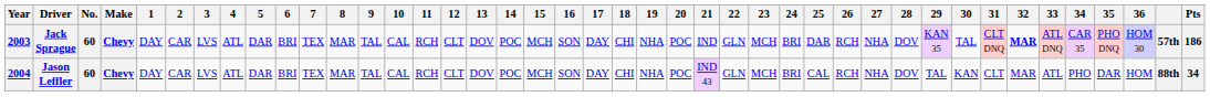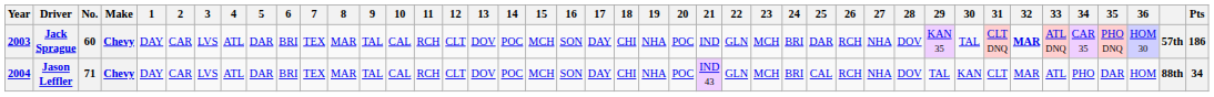 <table class="wikitable" style="text-align:center; font-size:75%">
 <tr>
 <th>Year</th>
 <th>Driver</th>
 <th>No.</th>
 <th>Make</th>
 <th>1</th>
 <th>2</th>
 <th>3</th>
 <th>4</th>
 <th>5</th>
 <th>6</th>
 <th>7</th>
 <th>8</th>
 <th>9</th>
 <th>10</th>
 <th>11</th>
 <th>12</th>
 <th>13</th>
 <th>14</th>
 <th>15</th>
 <th>16</th>
 <th>17</th>
 <th>18</th>
 <th>19</th>
 <th>20</th>
 <th>21</th>
 <th>22</th>
 <th>23</th>
 <th>24</th>
 <th>25</th>
 <th>26</th>
 <th>27</th>
 <th>28</th>
 <th>29</th>
 <th>30</th>
 <th>31</th>
 <th>32</th>
 <th>33</th>
 <th>34</th>
 <th>35</th>
 <th>36</th>
 <th></th>
 <th>Pts</th>
 </tr>
 <tr>
 <th><a href='#'>2003</a></th>
 <th><a href='#'>Jack Sprague</a></th>
 <th>60</th>
 <th><a href='#'>Chevy</a></th>
 <td><a href='#'>DAY</a></td>
 <td><a href='#'>CAR</a></td>
 <td><a href='#'>LVS</a></td>
 <td><a href='#'>ATL</a></td>
 <td><a href='#'>DAR</a></td>
 <td><a href='#'>BRI</a></td>
 <td><a href='#'>TEX</a></td>
 <td><a href='#'>MAR</a></td>
 <td><a href='#'>TAL</a></td>
 <td><a href='#'>CAL</a></td>
 <td><a href='#'>RCH</a></td>
 <td><a href='#'>CLT</a></td>
 <td><a href='#'>DOV</a></td>
 <td><a href='#'>POC</a></td>
 <td><a href='#'>MCH</a></td>
 <td><a href='#'>SON</a></td>
 <td><a href='#'>DAY</a></td>
 <td><a href='#'>CHI</a></td>
 <td><a href='#'>NHA</a></td>
 <td><a href='#'>POC</a></td>
 <td><a href='#'>IND</a></td>
 <td><a href='#'>GLN</a></td>
 <td><a href='#'>MCH</a></td>
 <td><a href='#'>BRI</a></td>
 <td><a href='#'>DAR</a></td>
 <td><a href='#'>RCH</a></td>
 <td><a href='#'>NHA</a></td>
 <td><a href='#'>DOV</a></td>
 <td style="background:#EFCFFF;"><a href='#'>KAN</a><br><small>35</small></td>
 <td><a href='#'>TAL</a></td>
 <td style="background:#FFCFCF;"><a href='#'>CLT</a><br><small>DNQ</small></td>
 <td><strong><a href='#'>MAR</a></strong></td>
 <td style="background:#FFCFCF;"><a href='#'>ATL</a><br><small>DNQ</small></td>
 <td style="background:#EFCFFF;"><a href='#'>CAR</a><br><small>35</small></td>
 <td style="background:#FFCFCF;"><a href='#'>PHO</a><br><small>DNQ</small></td>
 <td style="background:#CFCFFF;"><a href='#'>HOM</a><br><small>30</small></td>
 <th>57th</th>
 <th>186</th>
 </tr>
 <tr>
 <th><a href='#'>2004</a></th>
 <th><a href='#'>Jason Leffler</a></th>
-<th>60</th>
+<th>71</th>
 <th rowspan="16"><a href='#'>Chevy</a></th>
 <td><a href='#'>DAY</a></td>
 <td><a href='#'>CAR</a></td>
 <td><a href='#'>LVS</a></td>
 <td><a href='#'>ATL</a></td>
 <td><a href='#'>DAR</a></td>
 <td><a href='#'>BRI</a></td>
 <td><a href='#'>TEX</a></td>
 <td><a href='#'>MAR</a></td>
 <td><a href='#'>TAL</a></td>
 <td><a href='#'>CAL</a></td>
 <td><a href='#'>RCH</a></td>
 <td><a href='#'>CLT</a></td>
 <td><a href='#'>DOV</a></td>
 <td><a href='#'>POC</a></td>
 <td><a href='#'>MCH</a></td>
 <td><a href='#'>SON</a></td>
 <td><a href='#'>DAY</a></td>
 <td><a href='#'>CHI</a></td>
 <td><a href='#'>NHA</a></td>
 <td><a href='#'>POC</a></td>
 <td style="background:#EFCFFF;"><a href='#'>IND</a><br><small>43</small></td>
 <td><a href='#'>GLN</a></td>
 <td><a href='#'>MCH</a></td>
 <td><a href='#'>BRI</a></td>
 <td><a href='#'>CAL</a></td>
 <td><a href='#'>RCH</a></td>
 <td><a href='#'>NHA</a></td>
 <td><a href='#'>DOV</a></td>
 <td><a href='#'>TAL</a></td>
 <td><a href='#'>KAN</a></td>
 <td><a href='#'>CLT</a></td>
 <td><a href='#'>MAR</a></td>
 <td><a href='#'>ATL</a></td>
 <td><a href='#'>PHO</a></td>
 <td><a href='#'>DAR</a></td>
 <td><a href='#'>HOM</a></td>
 <th>88th</th>
 <th>34</th>
 </tr>
 </table>
